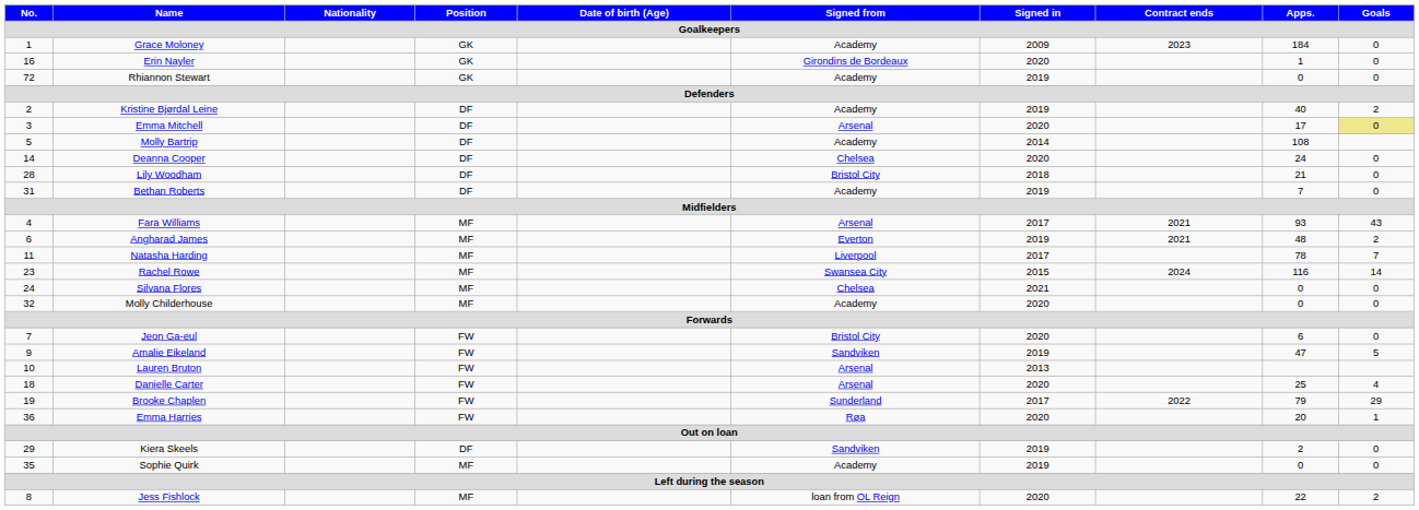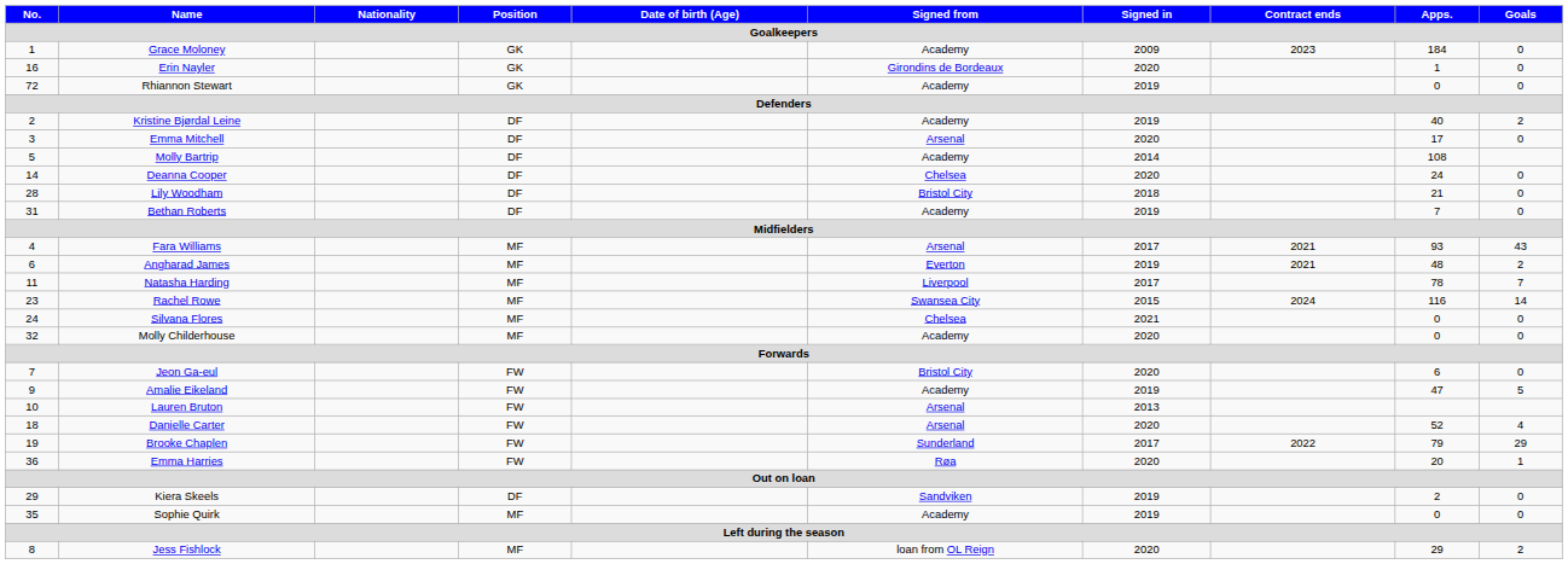 <table class="wikitable"  style="text-align:center; font-size:90%; width:100%;">
 <tr>
 <th style="background:#00f; color:white; text-align:center;">No.</th>
 <th style="background:#00f; color:white; text-align:center;">Name</th>
 <th style="background:#00f; color:white; text-align:center;">Nationality</th>
 <th style="background:#00f; color:white; text-align:center;">Position</th>
 <th style="background:#00f; color:white; text-align:center;">Date of birth (Age)</th>
 <th style="background:#00f; color:white; text-align:center;">Signed from</th>
 <th style="background:#00f; color:white; text-align:center;">Signed in</th>
 <th style="background:#00f; color:white; text-align:center;">Contract ends</th>
 <th style="background:#00f; color:white; text-align:center;">Apps.</th>
 <th style="background:#00f; color:white; text-align:center;">Goals</th>
 </tr>
 <tr>
 <th colspan="11"  style="background:#dcdcdc; text-align:center;">Goalkeepers</th>
 </tr>
 <tr>
 <td>1</td>
 <td><a href='#'>Grace Moloney</a></td>
 <td></td>
 <td>GK</td>
 <td></td>
 <td>Academy</td>
 <td>2009</td>
 <td>2023</td>
 <td>184</td>
 <td>0</td>
 </tr>
 <tr>
 <td>16</td>
 <td><a href='#'>Erin Nayler</a></td>
 <td></td>
 <td>GK</td>
 <td></td>
 <td><a href='#'>Girondins de Bordeaux</a></td>
 <td>2020</td>
 <td></td>
 <td>1</td>
 <td>0</td>
 </tr>
 <tr>
 <td>72</td>
 <td>Rhiannon Stewart</td>
 <td></td>
 <td>GK</td>
 <td></td>
 <td>Academy</td>
 <td>2019</td>
 <td></td>
 <td>0</td>
 <td>0</td>
 </tr>
 <tr>
 <th colspan="11"  style="background:#dcdcdc; text-align:center;">Defenders</th>
 </tr>
 <tr>
 <td>2</td>
 <td><a href='#'>Kristine Bjørdal Leine</a></td>
 <td></td>
 <td>DF</td>
 <td></td>
 <td>Academy</td>
 <td>2019</td>
 <td></td>
 <td>40</td>
 <td>2</td>
 </tr>
 <tr>
 <td>3</td>
 <td><a href='#'>Emma Mitchell</a></td>
 <td></td>
 <td>DF</td>
 <td></td>
 <td><a href='#'>Arsenal</a></td>
 <td>2020</td>
 <td></td>
 <td>17</td>
-<td style="background: khaki;">0</td>
+<td>0</td>
 </tr>
 <tr>
 <td>5</td>
 <td><a href='#'>Molly Bartrip</a></td>
 <td></td>
 <td>DF</td>
 <td></td>
 <td>Academy</td>
 <td>2014</td>
 <td></td>
 <td>108</td>
 <td></td>
 </tr>
 <tr>
 <td>14</td>
 <td><a href='#'>Deanna Cooper</a></td>
 <td></td>
 <td>DF</td>
 <td></td>
 <td><a href='#'>Chelsea</a></td>
 <td>2020</td>
 <td></td>
 <td>24</td>
 <td>0</td>
 </tr>
 <tr>
 <td>28</td>
 <td><a href='#'>Lily Woodham</a></td>
 <td></td>
 <td>DF</td>
 <td></td>
 <td><a href='#'>Bristol City</a></td>
 <td>2018</td>
 <td></td>
 <td>21</td>
 <td>0</td>
 </tr>
 <tr>
 <td>31</td>
 <td><a href='#'>Bethan Roberts</a></td>
 <td></td>
 <td>DF</td>
 <td></td>
 <td>Academy</td>
 <td>2019</td>
 <td></td>
 <td>7</td>
 <td>0</td>
 </tr>
 <tr>
 <th colspan="11"  style="background:#dcdcdc; text-align:center;">Midfielders</th>
 </tr>
 <tr>
 <td>4</td>
 <td><a href='#'>Fara Williams</a></td>
 <td></td>
 <td>MF</td>
 <td></td>
 <td><a href='#'>Arsenal</a></td>
 <td>2017</td>
 <td>2021</td>
 <td>93</td>
 <td>43</td>
 </tr>
 <tr>
 <td>6</td>
 <td><a href='#'>Angharad James</a></td>
 <td></td>
 <td>MF</td>
 <td></td>
 <td><a href='#'>Everton</a></td>
 <td>2019</td>
 <td>2021</td>
 <td>48</td>
 <td>2</td>
 </tr>
 <tr>
 <td>11</td>
 <td><a href='#'>Natasha Harding</a> </td>
 <td></td>
 <td>MF</td>
 <td></td>
 <td><a href='#'>Liverpool</a></td>
 <td>2017</td>
 <td></td>
 <td>78</td>
 <td>7</td>
 </tr>
 <tr>
 <td>23</td>
 <td><a href='#'>Rachel Rowe</a></td>
 <td></td>
 <td>MF</td>
 <td></td>
 <td><a href='#'>Swansea City</a></td>
 <td>2015</td>
 <td>2024</td>
 <td>116</td>
 <td>14</td>
 </tr>
 <tr>
 <td>24</td>
 <td><a href='#'>Silvana Flores</a></td>
 <td></td>
 <td>MF</td>
 <td></td>
 <td><a href='#'>Chelsea</a></td>
 <td>2021</td>
 <td></td>
 <td>0</td>
 <td>0</td>
 </tr>
 <tr>
 <td>32</td>
 <td>Molly Childerhouse</td>
 <td></td>
 <td>MF</td>
 <td></td>
 <td>Academy</td>
 <td>2020</td>
 <td></td>
 <td>0</td>
 <td>0</td>
 </tr>
 <tr>
 <th colspan="11"  style="background:#dcdcdc; text-align:center;">Forwards</th>
 </tr>
 <tr>
 <td>7</td>
 <td><a href='#'>Jeon Ga-eul</a></td>
 <td></td>
 <td>FW</td>
 <td></td>
 <td><a href='#'>Bristol City</a></td>
 <td>2020</td>
 <td></td>
 <td>6</td>
 <td>0</td>
 </tr>
 <tr>
 <td>9</td>
 <td><a href='#'>Amalie Eikeland</a></td>
 <td></td>
 <td>FW</td>
 <td></td>
-<td><a href='#'>Sandviken</a></td>
+<td>Academy</td>
 <td>2019</td>
 <td></td>
 <td>47</td>
 <td>5</td>
 </tr>
 <tr>
 <td>10</td>
 <td><a href='#'>Lauren Bruton</a></td>
 <td></td>
 <td>FW</td>
 <td></td>
 <td><a href='#'>Arsenal</a></td>
 <td>2013</td>
 <td></td>
 <td></td>
 <td></td>
 </tr>
 <tr>
 <td>18</td>
 <td><a href='#'>Danielle Carter</a></td>
 <td></td>
 <td>FW</td>
 <td></td>
 <td><a href='#'>Arsenal</a></td>
 <td>2020</td>
 <td></td>
-<td>25</td>
+<td>52</td>
 <td>4</td>
 </tr>
 <tr>
 <td>19</td>
 <td><a href='#'>Brooke Chaplen</a></td>
 <td></td>
 <td>FW</td>
 <td></td>
 <td><a href='#'>Sunderland</a></td>
 <td>2017</td>
 <td>2022</td>
 <td>79</td>
 <td>29</td>
 </tr>
 <tr>
 <td>36</td>
 <td><a href='#'>Emma Harries</a></td>
 <td></td>
 <td>FW</td>
 <td></td>
 <td><a href='#'>Røa</a></td>
 <td>2020</td>
 <td></td>
 <td>20</td>
 <td>1</td>
 </tr>
 <tr>
 <th colspan="11"  style="background:#dcdcdc; text-align:center;">Out on loan</th>
 </tr>
 <tr>
 <td>29</td>
 <td>Kiera Skeels</td>
 <td></td>
 <td>DF</td>
 <td></td>
 <td><a href='#'>Sandviken</a></td>
 <td>2019</td>
 <td></td>
 <td>2</td>
 <td>0</td>
 </tr>
 <tr>
 <td>35</td>
 <td>Sophie Quirk</td>
 <td></td>
 <td>MF</td>
 <td></td>
 <td>Academy</td>
 <td>2019</td>
 <td></td>
 <td>0</td>
 <td>0</td>
 </tr>
 <tr>
 <th colspan="11"  style="background:#dcdcdc; text-align:center;">Left during the season</th>
 </tr>
 <tr>
 <td>8</td>
 <td><a href='#'>Jess Fishlock</a></td>
 <td></td>
 <td>MF</td>
 <td></td>
 <td>loan from <a href='#'>OL Reign</a></td>
 <td>2020</td>
 <td></td>
-<td>22</td>
+<td>29</td>
 <td>2</td>
 </tr>
 </table>
